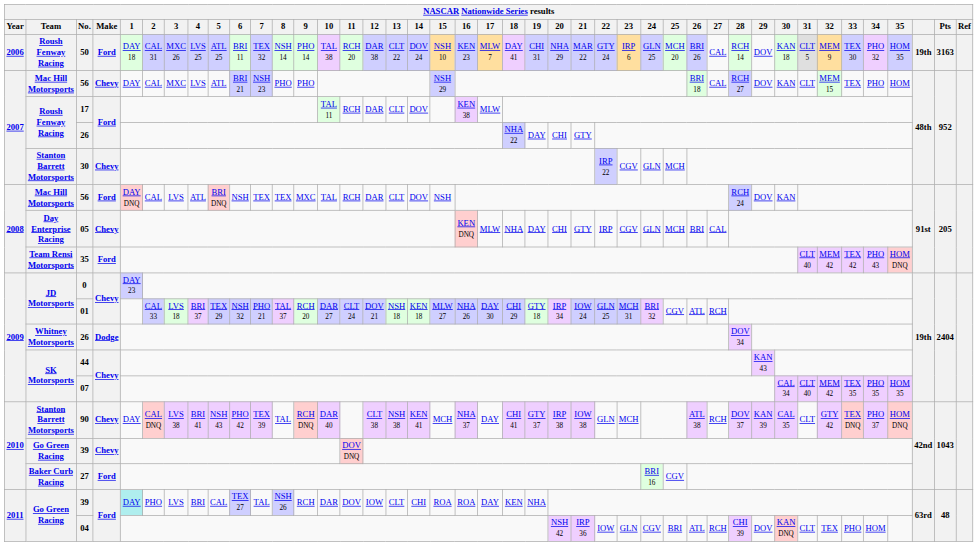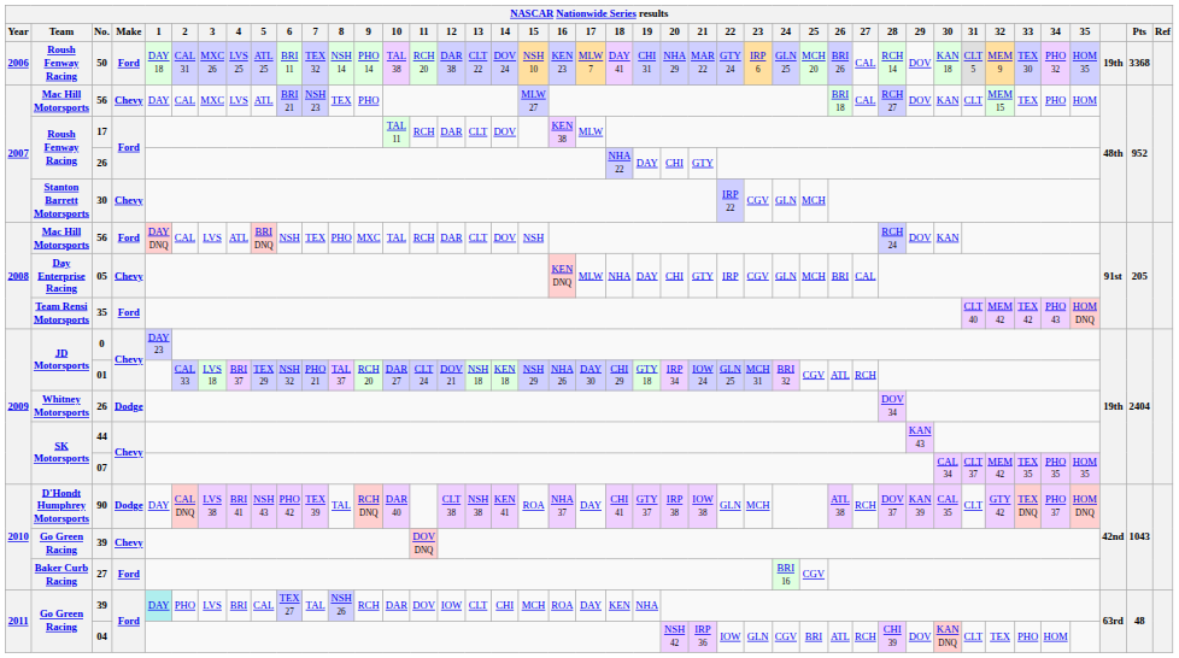 <table class="wikitable" style="text-align:center; font-size:75%">
 <tr>
 <th colspan=45><a href='#'>NASCAR</a> <a href='#'>Nationwide Series</a> results</th>
 </tr>
 <tr>
 <th>Year</th>
 <th>Team</th>
 <th>No.</th>
 <th>Make</th>
 <th>1</th>
 <th>2</th>
 <th>3</th>
 <th>4</th>
 <th>5</th>
 <th>6</th>
 <th>7</th>
 <th>8</th>
 <th>9</th>
 <th>10</th>
 <th>11</th>
 <th>12</th>
 <th>13</th>
 <th>14</th>
 <th>15</th>
 <th>16</th>
 <th>17</th>
 <th>18</th>
 <th>19</th>
 <th>20</th>
 <th>21</th>
 <th>22</th>
 <th>23</th>
 <th>24</th>
 <th>25</th>
 <th>26</th>
 <th>27</th>
 <th>28</th>
 <th>29</th>
 <th>30</th>
 <th>31</th>
 <th>32</th>
 <th>33</th>
 <th>34</th>
 <th>35</th>
 <th></th>
 <th>Pts</th>
 <th>Ref</th>
 </tr>
 <tr>
 <th><a href='#'>2006</a></th>
 <th><a href='#'>Roush Fenway Racing</a></th>
 <th>50</th>
 <th><a href='#'>Ford</a></th>
 <td style="background:#DFFFDF;"><a href='#'>DAY</a><br><small>18</small></td>
 <td style="background:#CFCFFF;"><a href='#'>CAL</a><br><small>31</small></td>
 <td style="background:#CFCFFF;"><a href='#'>MXC</a><br><small>26</small></td>
 <td style="background:#CFCFFF;"><a href='#'>LVS</a><br><small>25</small></td>
 <td style="background:#CFCFFF;"><a href='#'>ATL</a><br><small>25</small></td>
 <td style="background:#DFFFDF;"><a href='#'>BRI</a><br><small>11</small></td>
 <td style="background:#CFCFFF;"><a href='#'>TEX</a><br><small>32</small></td>
 <td style="background:#DFFFDF;"><a href='#'>NSH</a><br><small>14</small></td>
 <td style="background:#DFFFDF;"><a href='#'>PHO</a><br><small>14</small></td>
 <td style="background:#EFCFFF;"><a href='#'>TAL</a><br><small>38</small></td>
 <td style="background:#DFFFDF;"><a href='#'>RCH</a><br><small>20</small></td>
 <td style="background:#CFCFFF;"><a href='#'>DAR</a><br><small>38</small></td>
 <td style="background:#CFCFFF;"><a href='#'>CLT</a><br><small>22</small></td>
 <td style="background:#CFCFFF;"><a href='#'>DOV</a><br><small>24</small></td>
 <td style="background:#FFDF9F;"><a href='#'>NSH</a><br><small>10</small></td>
 <td style="background:#CFCFFF;"><a href='#'>KEN</a><br><small>23</small></td>
 <td style="background:#FFDF9F;"><a href='#'>MLW</a><br><small>7</small></td>
 <td style="background:#EFCFFF;"><a href='#'>DAY</a><br><small>41</small></td>
 <td style="background:#CFCFFF;"><a href='#'>CHI</a><br><small>31</small></td>
 <td style="background:#CFCFFF;"><a href='#'>NHA</a><br><small>29</small></td>
 <td style="background:#CFCFFF;"><a href='#'>MAR</a><br><small>22</small></td>
 <td style="background:#CFCFFF;"><a href='#'>GTY</a><br><small>24</small></td>
 <td style="background:#FFDF9F;"><a href='#'>IRP</a><br><small>6</small></td>
 <td style="background:#CFCFFF;"><a href='#'>GLN</a><br><small>25</small></td>
 <td style="background:#DFFFDF;"><a href='#'>MCH</a><br><small>20</small></td>
 <td style="background:#CFCFFF;"><a href='#'>BRI</a><br><small>26</small></td>
 <td><a href='#'>CAL</a></td>
 <td style="background:#DFFFDF;"><a href='#'>RCH</a><br><small>14</small></td>
 <td><a href='#'>DOV</a></td>
 <td style="background:#DFFFDF;"><a href='#'>KAN</a><br><small>18</small></td>
 <td style="background:#DFDFDF;"><a href='#'>CLT</a><br><small>5</small></td>
 <td style="background:#FFDF9F;"><a href='#'>MEM</a><br><small>9</small></td>
 <td style="background:#CFCFFF;"><a href='#'>TEX</a><br><small>30</small></td>
 <td style="background:#EFCFFF;"><a href='#'>PHO</a><br><small>32</small></td>
 <td style="background:#CFCFFF;"><a href='#'>HOM</a><br><small>35</small></td>
 <th>19th</th>
-<th>3163</th>
+<th>3368</th>
 <th></th>
 </tr>
 <tr>
 <th rowspan=4><a href='#'>2007</a></th>
 <th><a href='#'>Mac Hill Motorsports</a></th>
 <th>56</th>
 <th><a href='#'>Chevy</a></th>
 <td><a href='#'>DAY</a></td>
 <td><a href='#'>CAL</a></td>
 <td><a href='#'>MXC</a></td>
 <td><a href='#'>LVS</a></td>
 <td><a href='#'>ATL</a></td>
 <td style="background:#CFCFFF;"><a href='#'>BRI</a><br><small>21</small></td>
 <td style="background:#CFCFFF;"><a href='#'>NSH</a><br><small>23</small></td>
-<td><a href='#'>PHO</a></td>
+<td><a href='#'>TEX</a></td>
 <td><a href='#'>PHO</a></td>
 <td colspan=5></td>
-<td style="background:#CFCFFF;"><a href='#'>NSH</a><br><small>29</small></td>
+<td style="background:#CFCFFF;"><a href='#'>MLW</a><br><small>27</small></td>
 <td colspan=10></td>
 <td style="background:#DFFFDF;"><a href='#'>BRI</a><br><small>18</small></td>
 <td><a href='#'>CAL</a></td>
 <td style="background:#CFCFFF;"><a href='#'>RCH</a><br><small>27</small></td>
 <td><a href='#'>DOV</a></td>
 <td><a href='#'>KAN</a></td>
 <td><a href='#'>CLT</a></td>
 <td style="background:#DFFFDF;"><a href='#'>MEM</a><br><small>15</small></td>
 <td><a href='#'>TEX</a></td>
 <td><a href='#'>PHO</a></td>
 <td><a href='#'>HOM</a></td>
 <th rowspan=4>48th</th>
 <th rowspan=4>952</th>
 <th rowspan=4></th>
 </tr>
 <tr>
 <th rowspan=2><a href='#'>Roush Fenway Racing</a></th>
 <th>17</th>
 <th rowspan=2><a href='#'>Ford</a></th>
 <td colspan=9></td>
 <td style="background:#DFFFDF;"><a href='#'>TAL</a><br><small>11</small></td>
 <td><a href='#'>RCH</a></td>
 <td><a href='#'>DAR</a></td>
 <td><a href='#'>CLT</a></td>
 <td><a href='#'>DOV</a></td>
 <td></td>
 <td style="background:#EFCFFF;"><a href='#'>KEN</a><br><small>38</small></td>
 <td><a href='#'>MLW</a></td>
 <td colspan=18></td>
 </tr>
 <tr>
 <th>26</th>
 <td colspan=17></td>
 <td style="background:#CFCFFF;"><a href='#'>NHA</a><br><small>22</small></td>
 <td><a href='#'>DAY</a></td>
 <td><a href='#'>CHI</a></td>
 <td><a href='#'>GTY</a></td>
 <td colspan=14></td>
 </tr>
 <tr>
 <th><a href='#'>Stanton Barrett Motorsports</a></th>
 <th>30</th>
 <th><a href='#'>Chevy</a></th>
 <td colspan=21></td>
 <td style="background:#CFCFFF;"><a href='#'>IRP</a><br><small>22</small></td>
 <td><a href='#'>CGV</a></td>
 <td><a href='#'>GLN</a></td>
 <td><a href='#'>MCH</a></td>
 <td colspan=10></td>
 </tr>
 <tr>
 <th rowspan=3><a href='#'>2008</a></th>
 <th><a href='#'>Mac Hill Motorsports</a></th>
 <th>56</th>
 <th><a href='#'>Ford</a></th>
 <td style="background:#FFCFCF;"><a href='#'>DAY</a><br><small>DNQ</small></td>
 <td><a href='#'>CAL</a></td>
 <td><a href='#'>LVS</a></td>
 <td><a href='#'>ATL</a></td>
 <td style="background:#FFCFCF;"><a href='#'>BRI</a><br><small>DNQ</small></td>
 <td><a href='#'>NSH</a></td>
 <td><a href='#'>TEX</a></td>
-<td><a href='#'>TEX</a></td>
+<td><a href='#'>PHO</a></td>
 <td><a href='#'>MXC</a></td>
 <td><a href='#'>TAL</a></td>
 <td><a href='#'>RCH</a></td>
 <td><a href='#'>DAR</a></td>
 <td><a href='#'>CLT</a></td>
 <td><a href='#'>DOV</a></td>
 <td><a href='#'>NSH</a></td>
 <td colspan=12></td>
 <td style="background:#CFCFFF;"><a href='#'>RCH</a><br><small>24</small></td>
 <td><a href='#'>DOV</a></td>
 <td><a href='#'>KAN</a></td>
 <td colspan=5></td>
 <th rowspan=3>91st</th>
 <th rowspan=3>205</th>
 <th rowspan=3></th>
 </tr>
 <tr>
 <th><a href='#'>Day Enterprise Racing</a></th>
 <th>05</th>
 <th><a href='#'>Chevy</a></th>
 <td colspan=15></td>
 <td style="background:#FFCFCF;"><a href='#'>KEN</a><br><small>DNQ</small></td>
 <td><a href='#'>MLW</a></td>
 <td><a href='#'>NHA</a></td>
 <td><a href='#'>DAY</a></td>
 <td><a href='#'>CHI</a></td>
 <td><a href='#'>GTY</a></td>
 <td><a href='#'>IRP</a></td>
 <td><a href='#'>CGV</a></td>
 <td><a href='#'>GLN</a></td>
 <td><a href='#'>MCH</a></td>
 <td><a href='#'>BRI</a></td>
 <td><a href='#'>CAL</a></td>
 <td colspan=8></td>
 </tr>
 <tr>
 <th><a href='#'>Team Rensi Motorsports</a></th>
 <th>35</th>
 <th><a href='#'>Ford</a></th>
 <td colspan=30></td>
 <td style="background:#EFCFFF;"><a href='#'>CLT</a><br><small>40</small></td>
 <td style="background:#EFCFFF;"><a href='#'>MEM</a><br><small>42</small></td>
 <td style="background:#EFCFFF;"><a href='#'>TEX</a><br><small>42</small></td>
 <td style="background:#EFCFFF;"><a href='#'>PHO</a><br><small>43</small></td>
 <td style="background:#FFCFCF;"><a href='#'>HOM</a><br><small>DNQ</small></td>
 </tr>
 <tr>
 <th rowspan=5><a href='#'>2009</a></th>
 <th rowspan=2><a href='#'>JD Motorsports</a></th>
 <th>0</th>
 <th rowspan=2><a href='#'>Chevy</a></th>
 <td style="background:#CFCFFF;"><a href='#'>DAY</a><br><small>23</small></td>
 <td colspan=34></td>
 <th rowspan=5>19th</th>
 <th rowspan=5>2404</th>
 <th rowspan=5></th>
 </tr>
 <tr>
 <th>01</th>
 <td></td>
 <td style="background:#CFCFFF;"><a href='#'>CAL</a><br><small>33</small></td>
 <td style="background:#DFFFDF;"><a href='#'>LVS</a><br><small>18</small></td>
 <td style="background:#EFCFFF;"><a href='#'>BRI</a><br><small>37</small></td>
 <td style="background:#CFCFFF;"><a href='#'>TEX</a><br><small>29</small></td>
 <td style="background:#CFCFFF;"><a href='#'>NSH</a><br><small>32</small></td>
 <td style="background:#CFCFFF;"><a href='#'>PHO</a><br><small>21</small></td>
 <td style="background:#EFCFFF;"><a href='#'>TAL</a><br><small>37</small></td>
 <td style="background:#DFFFDF;"><a href='#'>RCH</a><br><small>20</small></td>
 <td style="background:#CFCFFF;"><a href='#'>DAR</a><br><small>27</small></td>
 <td style="background:#CFCFFF;"><a href='#'>CLT</a><br><small>24</small></td>
 <td style="background:#CFCFFF;"><a href='#'>DOV</a><br><small>21</small></td>
 <td style="background:#DFFFDF;"><a href='#'>NSH</a><br><small>18</small></td>
 <td style="background:#DFFFDF;"><a href='#'>KEN</a><br><small>18</small></td>
-<td style="background:#CFCFFF;"><a href='#'>MLW</a><br><small>27</small></td>
+<td style="background:#CFCFFF;"><a href='#'>NSH</a><br><small>29</small></td>
 <td style="background:#CFCFFF;"><a href='#'>NHA</a><br><small>26</small></td>
 <td style="background:#CFCFFF;"><a href='#'>DAY</a><br><small>30</small></td>
 <td style="background:#CFCFFF;"><a href='#'>CHI</a><br><small>29</small></td>
 <td style="background:#DFFFDF;"><a href='#'>GTY</a><br><small>18</small></td>
 <td style="background:#EFCFFF;"><a href='#'>IRP</a><br><small>34</small></td>
 <td style="background:#CFCFFF;"><a href='#'>IOW</a><br><small>24</small></td>
 <td style="background:#CFCFFF;"><a href='#'>GLN</a><br><small>25</small></td>
 <td style="background:#CFCFFF;"><a href='#'>MCH</a><br><small>31</small></td>
 <td style="background:#EFCFFF;"><a href='#'>BRI</a><br><small>32</small></td>
 <td><a href='#'>CGV</a></td>
 <td><a href='#'>ATL</a></td>
 <td><a href='#'>RCH</a></td>
 <td colspan=8></td>
 </tr>
 <tr>
 <th><a href='#'>Whitney Motorsports</a></th>
 <th>26</th>
 <th><a href='#'>Dodge</a></th>
 <td colspan=27></td>
 <td style="background:#EFCFFF;"><a href='#'>DOV</a><br><small>34</small></td>
 <td colspan=7></td>
 </tr>
 <tr>
 <th rowspan=2><a href='#'>SK Motorsports</a></th>
 <th>44</th>
 <th rowspan=2><a href='#'>Chevy</a></th>
 <td colspan=28></td>
 <td style="background:#EFCFFF;"><a href='#'>KAN</a><br><small>43</small></td>
 <td colspan=6></td>
 </tr>
 <tr>
 <th>07</th>
 <td colspan=29></td>
 <td style="background:#EFCFFF;"><a href='#'>CAL</a><br><small>34</small></td>
-<td style="background:#EFCFFF;"><a href='#'>CLT</a><br><small>40</small></td>
+<td style="background:#EFCFFF;"><a href='#'>CLT</a><br><small>37</small></td>
 <td style="background:#EFCFFF;"><a href='#'>MEM</a><br><small>42</small></td>
 <td style="background:#EFCFFF;"><a href='#'>TEX</a><br><small>35</small></td>
 <td style="background:#EFCFFF;"><a href='#'>PHO</a><br><small>35</small></td>
 <td style="background:#EFCFFF;"><a href='#'>HOM</a><br><small>35</small></td>
 </tr>
 <tr>
 <th rowspan=3><a href='#'>2010</a></th>
-<th><a href='#'>Stanton Barrett Motorsports</a></th>
+<th><a href='#'>D'Hondt Humphrey Motorsports</a></th>
 <th>90</th>
-<th><a href='#'>Chevy</a></th>
+<th><a href='#'>Dodge</a></th>
 <td><a href='#'>DAY</a></td>
 <td style="background:#FFCFCF;"><a href='#'>CAL</a><br><small>DNQ</small></td>
 <td style="background:#EFCFFF;"><a href='#'>LVS</a><br><small>38</small></td>
 <td style="background:#EFCFFF;"><a href='#'>BRI</a><br><small>41</small></td>
 <td style="background:#EFCFFF;"><a href='#'>NSH</a><br><small>43</small></td>
 <td style="background:#EFCFFF;"><a href='#'>PHO</a><br><small>42</small></td>
 <td style="background:#EFCFFF;"><a href='#'>TEX</a><br><small>39</small></td>
 <td><a href='#'>TAL</a></td>
 <td style="background:#FFCFCF;"><a href='#'>RCH</a><br><small>DNQ</small></td>
 <td style="background:#EFCFFF;"><a href='#'>DAR</a><br><small>40</small></td>
 <td></td>
 <td style="background:#EFCFFF;"><a href='#'>CLT</a><br><small>38</small></td>
 <td style="background:#EFCFFF;"><a href='#'>NSH</a><br><small>38</small></td>
 <td style="background:#EFCFFF;"><a href='#'>KEN</a><br><small>41</small></td>
-<td><a href='#'>MCH</a></td>
+<td><a href='#'>ROA</a></td>
 <td style="background:#EFCFFF;"><a href='#'>NHA</a><br><small>37</small></td>
 <td><a href='#'>DAY</a></td>
 <td style="background:#EFCFFF;"><a href='#'>CHI</a><br><small>41</small></td>
 <td style="background:#EFCFFF;"><a href='#'>GTY</a><br><small>37</small></td>
 <td style="background:#EFCFFF;"><a href='#'>IRP</a><br><small>38</small></td>
 <td style="background:#EFCFFF;"><a href='#'>IOW</a><br><small>38</small></td>
 <td><a href='#'>GLN</a></td>
 <td><a href='#'>MCH</a></td>
 <td colspan=2></td>
 <td style="background:#EFCFFF;"><a href='#'>ATL</a><br><small>38</small></td>
 <td><a href='#'>RCH</a></td>
 <td style="background:#EFCFFF;"><a href='#'>DOV</a><br><small>37</small></td>
 <td style="background:#EFCFFF;"><a href='#'>KAN</a><br><small>39</small></td>
 <td style="background:#EFCFFF;"><a href='#'>CAL</a><br><small>35</small></td>
 <td><a href='#'>CLT</a></td>
 <td style="background:#EFCFFF;"><a href='#'>GTY</a><br><small>42</small></td>
 <td style="background:#FFCFCF;"><a href='#'>TEX</a><br><small>DNQ</small></td>
 <td style="background:#EFCFFF;"><a href='#'>PHO</a><br><small>37</small></td>
 <td style="background:#FFCFCF;"><a href='#'>HOM</a><br><small>DNQ</small></td>
 <th rowspan=3>42nd</th>
 <th rowspan=3>1043</th>
 <th rowspan=3></th>
 </tr>
 <tr>
 <th><a href='#'>Go Green Racing</a></th>
 <th>39</th>
 <th><a href='#'>Chevy</a></th>
 <td colspan=10></td>
 <td style="background:#FFCFCF;"><a href='#'>DOV</a><br><small>DNQ</small></td>
 <td colspan=24></td>
 </tr>
 <tr>
 <th><a href='#'>Baker Curb Racing</a></th>
 <th>27</th>
 <th><a href='#'>Ford</a></th>
 <td colspan=23></td>
 <td style="background:#DFFFDF;"><a href='#'>BRI</a><br><small>16</small></td>
 <td><a href='#'>CGV</a></td>
 <td colspan=10></td>
 </tr>
 <tr>
 <th rowspan=2><a href='#'>2011</a></th>
 <th rowspan=2><a href='#'>Go Green Racing</a></th>
 <th>39</th>
 <th rowspan=2><a href='#'>Ford</a></th>
 <td style="background: paleturquoise;"><a href='#'>DAY</a></td>
 <td><a href='#'>PHO</a></td>
 <td><a href='#'>LVS</a></td>
 <td><a href='#'>BRI</a></td>
 <td><a href='#'>CAL</a></td>
 <td style="background:#CFCFFF;"><a href='#'>TEX</a><br><small>27</small></td>
 <td><a href='#'>TAL</a></td>
 <td style="background:#CFCFFF;"><a href='#'>NSH</a><br><small>26</small></td>
 <td><a href='#'>RCH</a></td>
 <td><a href='#'>DAR</a></td>
 <td><a href='#'>DOV</a></td>
 <td><a href='#'>IOW</a></td>
 <td><a href='#'>CLT</a></td>
 <td><a href='#'>CHI</a></td>
-<td><a href='#'>ROA</a></td>
+<td><a href='#'>MCH</a></td>
 <td><a href='#'>ROA</a></td>
 <td><a href='#'>DAY</a></td>
 <td><a href='#'>KEN</a></td>
 <td><a href='#'>NHA</a></td>
 <td colspan=16></td>
 <th rowspan=2>63rd</th>
 <th rowspan=2>48</th>
 <th rowspan=2></th>
 </tr>
 <tr>
 <th>04</th>
 <td colspan=19></td>
 <td style="background:#EFCFFF;"><a href='#'>NSH</a><br><small>42</small></td>
 <td style="background:#EFCFFF;"><a href='#'>IRP</a><br><small>36</small></td>
 <td><a href='#'>IOW</a></td>
 <td><a href='#'>GLN</a></td>
 <td><a href='#'>CGV</a></td>
 <td><a href='#'>BRI</a></td>
 <td><a href='#'>ATL</a></td>
 <td><a href='#'>RCH</a></td>
 <td style="background:#EFCFFF;"><a href='#'>CHI</a><br><small>39</small></td>
 <td><a href='#'>DOV</a></td>
 <td style="background:#FFCFCF;"><a href='#'>KAN</a><br><small>DNQ</small></td>
 <td><a href='#'>CLT</a></td>
 <td><a href='#'>TEX</a></td>
 <td><a href='#'>PHO</a></td>
 <td><a href='#'>HOM</a></td>
 <td></td>
 </tr>
 </table>
